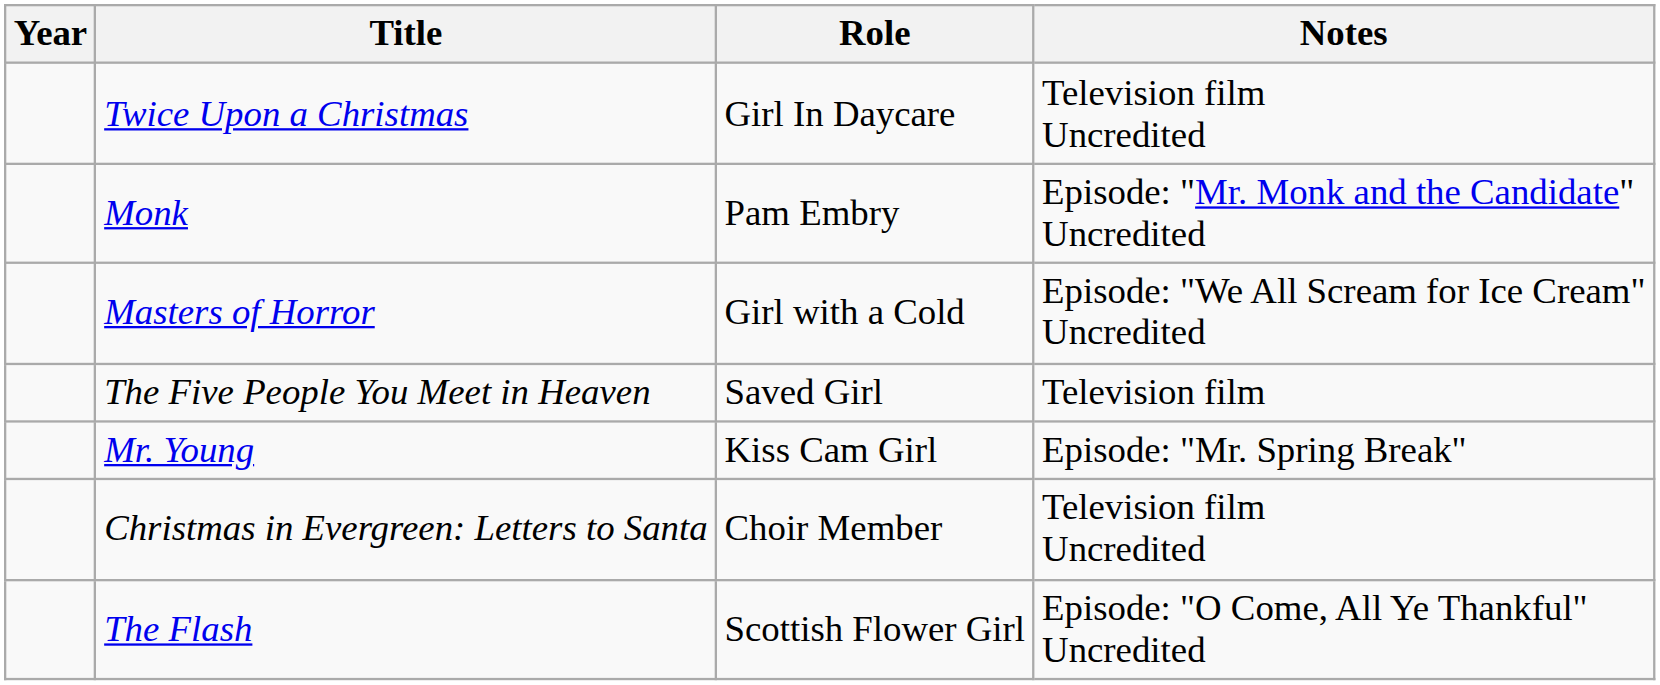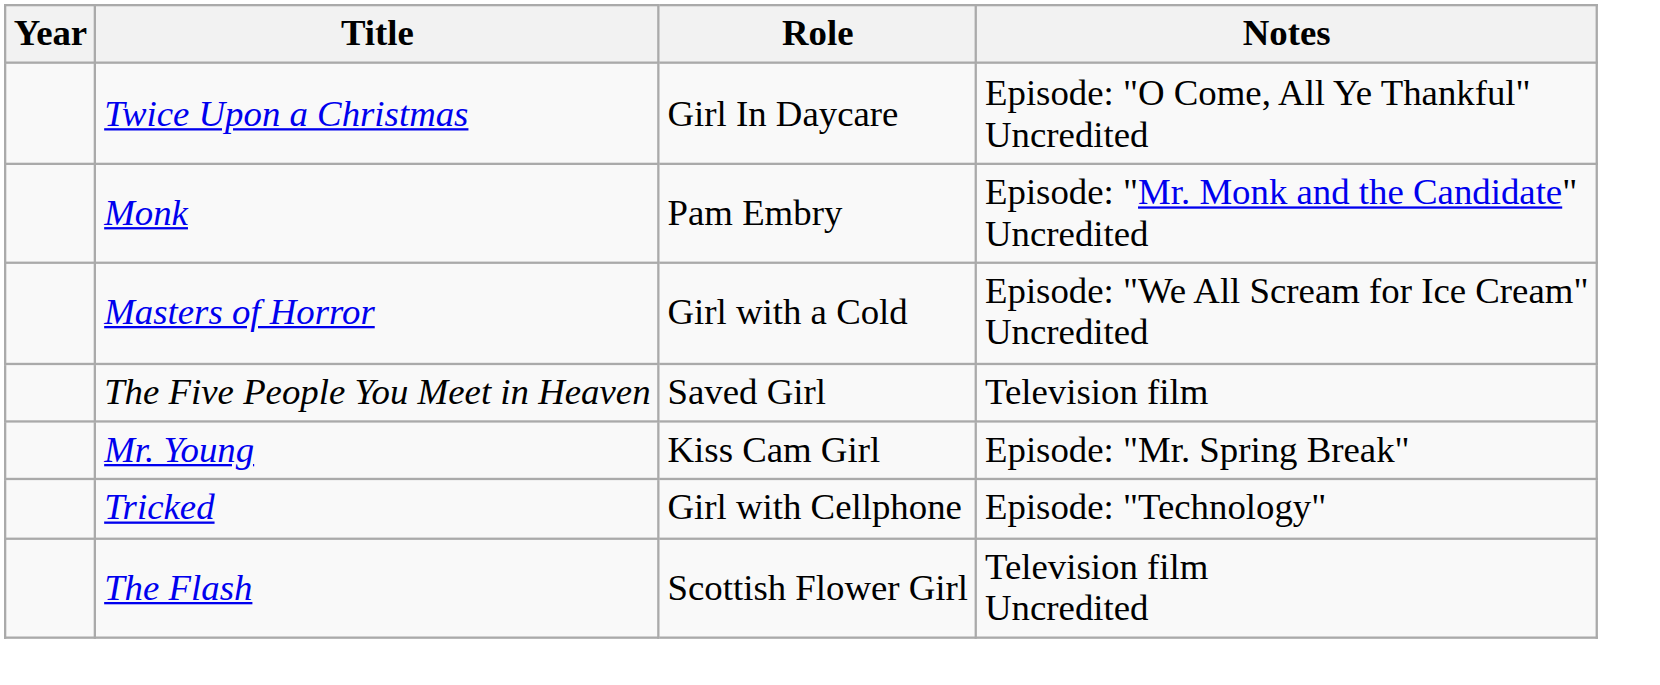 <table class="wikitable sortable plainrowheaders">
 <tr>
 <th scope="col">Year</th>
 <th scope="col">Title</th>
 <th scope="col">Role</th>
 <th scope="col" class="unsortable">Notes</th>
 </tr>
 <tr>
 <td></td>
 <td><em><a href='#'>Twice Upon a Christmas</a></em></td>
 <td>Girl In Daycare</td>
-<td>Television film<br>Uncredited</td>
+<td>Episode: "O Come, All Ye Thankful"<br>Uncredited</td>
 </tr>
 <tr>
 <td></td>
 <td><em><a href='#'>Monk</a></em></td>
 <td>Pam Embry</td>
 <td>Episode: "<a href='#'>Mr. Monk and the Candidate</a>"<br>Uncredited</td>
 </tr>
 <tr>
 <td></td>
 <td><em><a href='#'>Masters of Horror</a></em></td>
 <td>Girl with a Cold</td>
 <td>Episode: "We All Scream for Ice Cream"<br>Uncredited</td>
 </tr>
 <tr>
 <td></td>
 <td data-sort-value="Five People You Meet in Heaven, The"><em>The Five People You Meet in Heaven</em></td>
 <td>Saved Girl</td>
 <td>Television film</td>
 </tr>
 <tr>
 <td></td>
 <td><em><a href='#'>Mr. Young</a></em></td>
 <td>Kiss Cam Girl</td>
 <td>Episode: "Mr. Spring Break"</td>
 </tr>
 <tr>
 <td></td>
-<td><em>Christmas in Evergreen: Letters to Santa</em></td>
-<td>Choir Member</td>
-<td>Television film<br>Uncredited</td>
+<td><em><a href='#'>Tricked</a></em></td>
+<td>Girl with Cellphone</td>
+<td>Episode: "Technology"</td>
 </tr>
 <tr>
 <td></td>
 <td data-sort-value="Flash, The"><em><a href='#'>The Flash</a></em></td>
 <td>Scottish Flower Girl</td>
-<td>Episode: "O Come, All Ye Thankful"<br>Uncredited</td>
+<td>Television film<br>Uncredited</td>
 </tr>
 </table>
